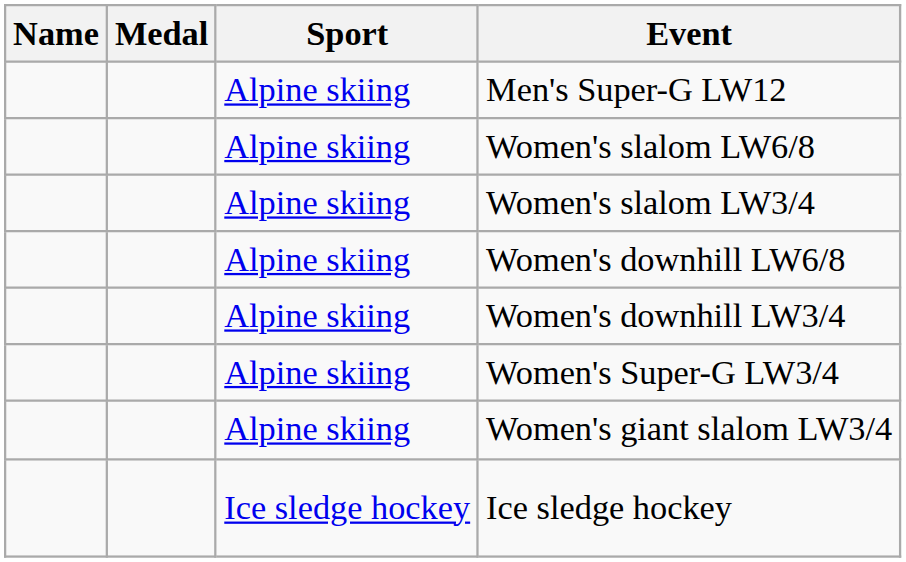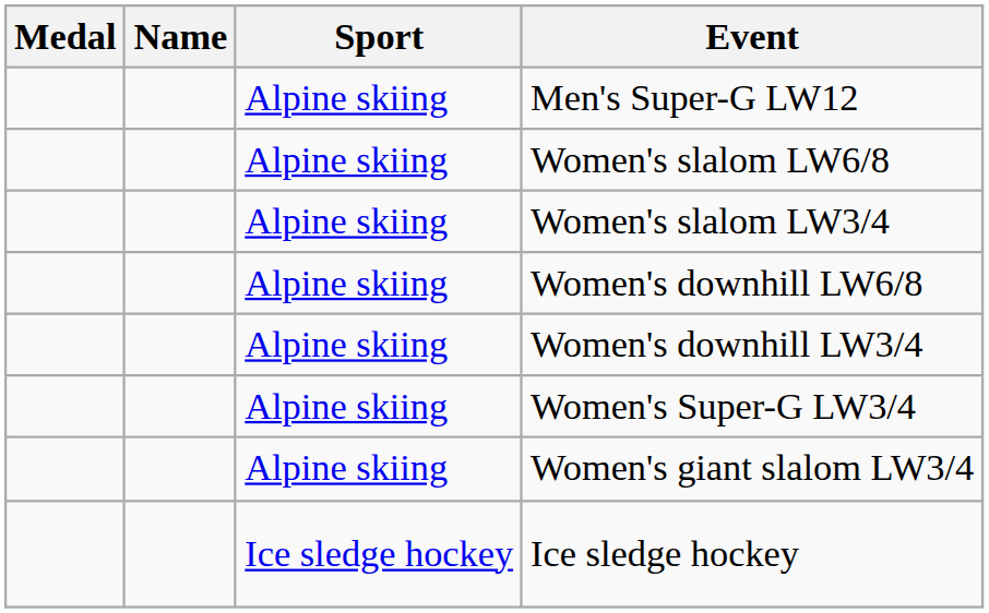 <table class="wikitable sortable" style="font-size: 95%;">
 <tr>
+<th>Medal</th>
 <th>Name</th>
-<th>Medal</th>
 <th>Sport</th>
 <th>Event</th>
 </tr>
 <tr>
 <td></td>
 <td></td>
 <td><a href='#'>Alpine skiing</a></td>
 <td>Men's Super-G LW12</td>
 </tr>
 <tr>
 <td></td>
 <td></td>
 <td><a href='#'>Alpine skiing</a></td>
 <td>Women's slalom LW6/8</td>
 </tr>
 <tr>
 <td></td>
 <td></td>
 <td><a href='#'>Alpine skiing</a></td>
 <td>Women's slalom LW3/4</td>
 </tr>
 <tr>
 <td></td>
 <td></td>
 <td><a href='#'>Alpine skiing</a></td>
 <td>Women's downhill LW6/8</td>
 </tr>
 <tr>
 <td></td>
 <td></td>
 <td><a href='#'>Alpine skiing</a></td>
 <td>Women's downhill LW3/4</td>
 </tr>
 <tr>
 <td></td>
 <td></td>
 <td><a href='#'>Alpine skiing</a></td>
 <td>Women's Super-G LW3/4</td>
 </tr>
 <tr>
 <td></td>
 <td></td>
 <td><a href='#'>Alpine skiing</a></td>
 <td>Women's giant slalom LW3/4</td>
 </tr>
 <tr>
+<td></td>
 <td><br><br></td>
-<td></td>
 <td><a href='#'>Ice sledge hockey</a></td>
 <td>Ice sledge hockey</td>
 </tr>
 </table>
